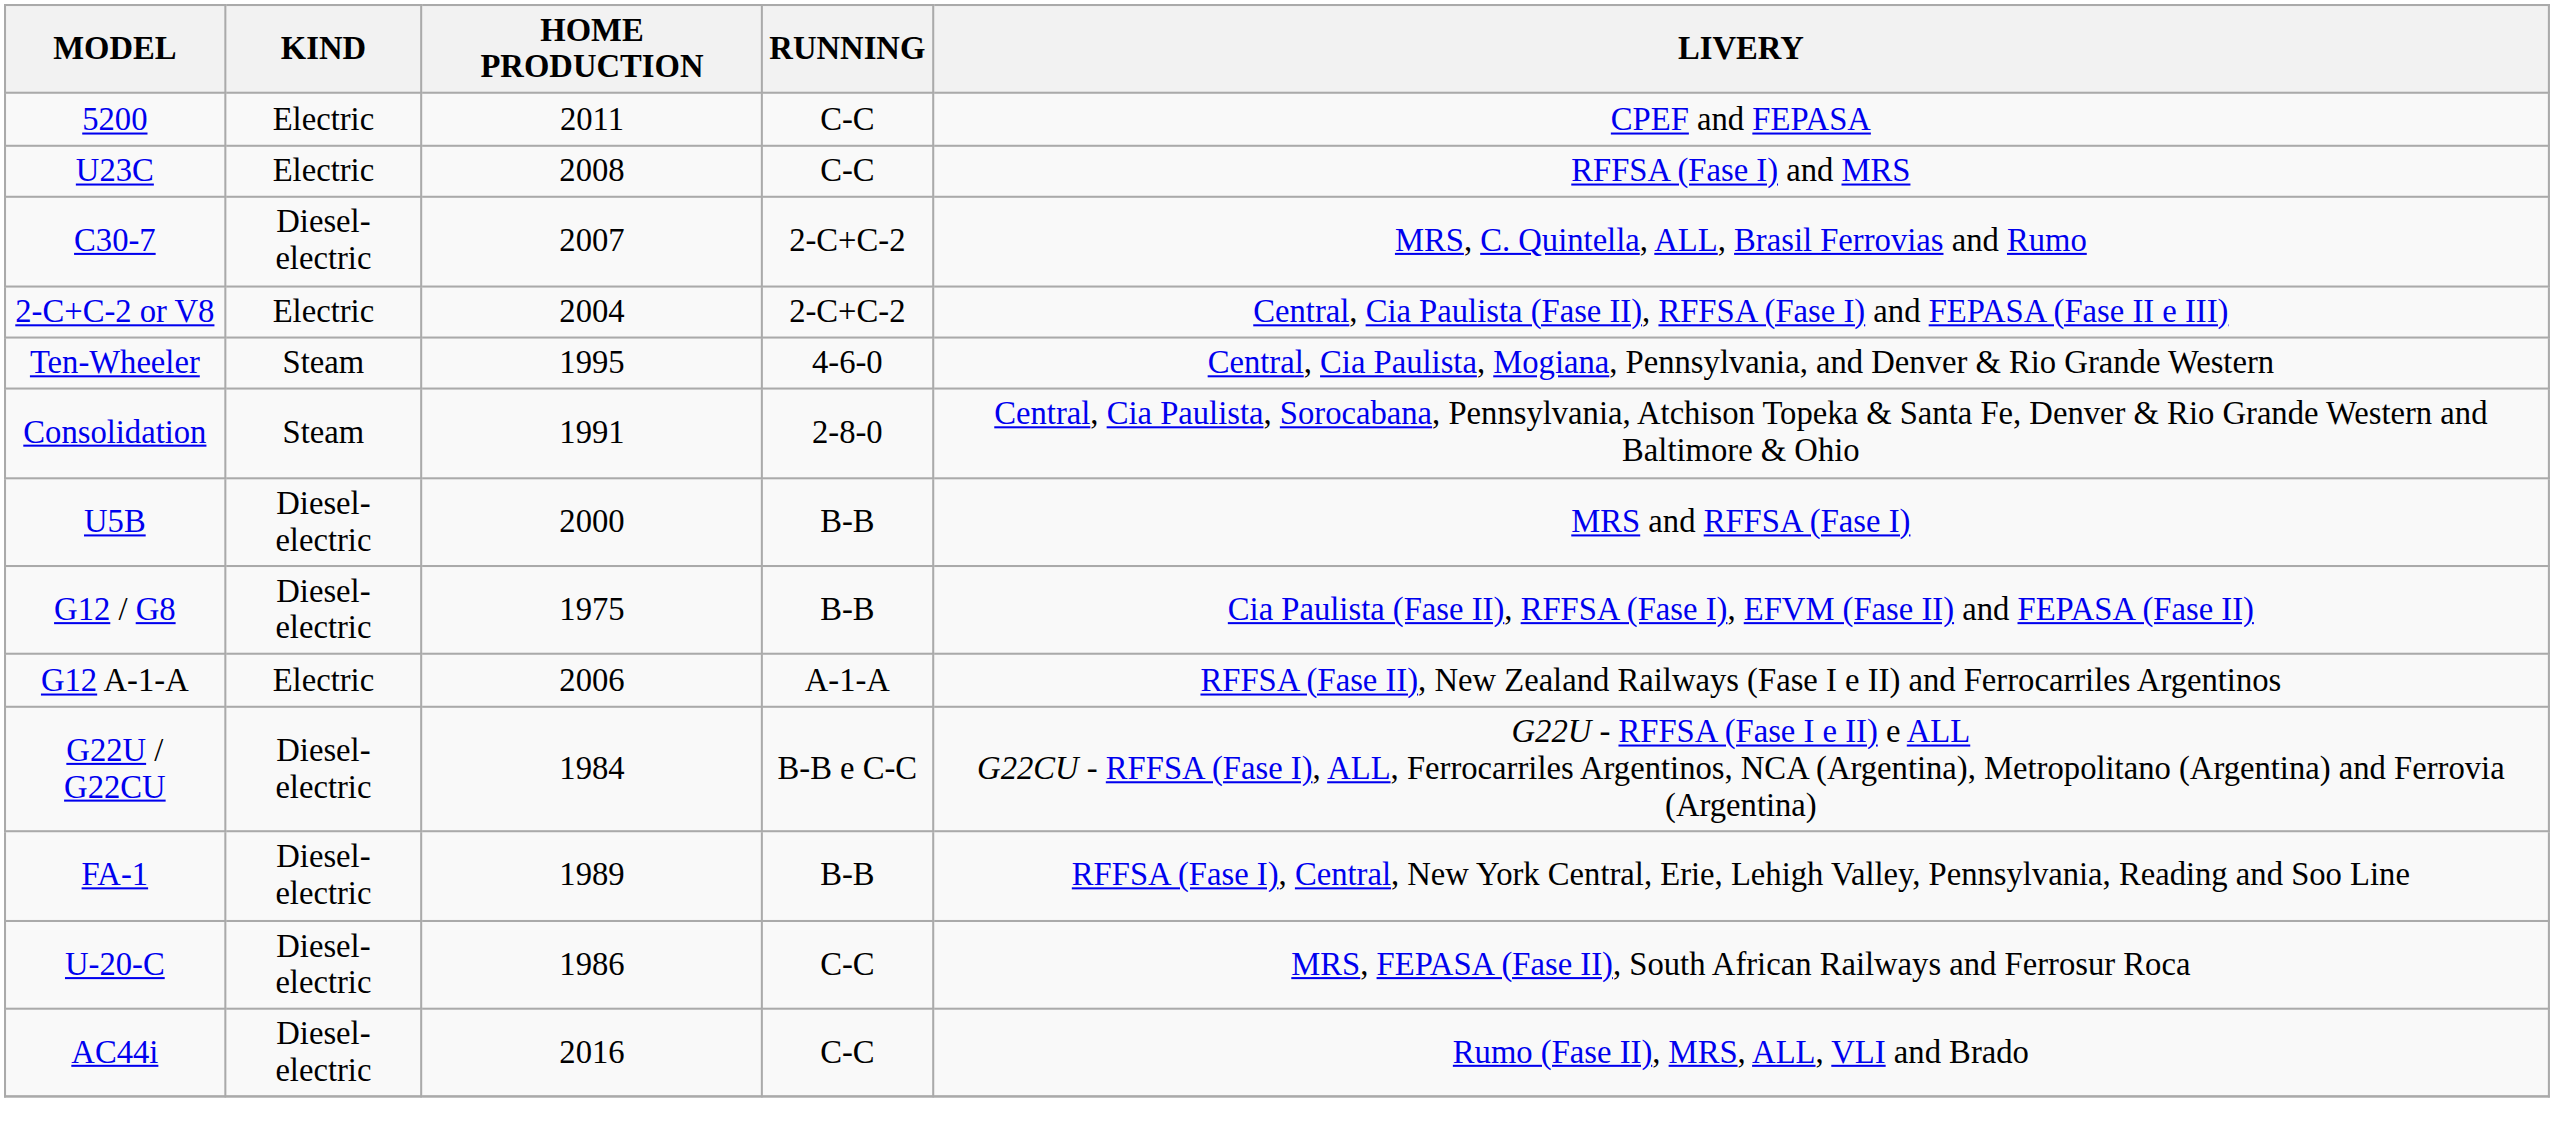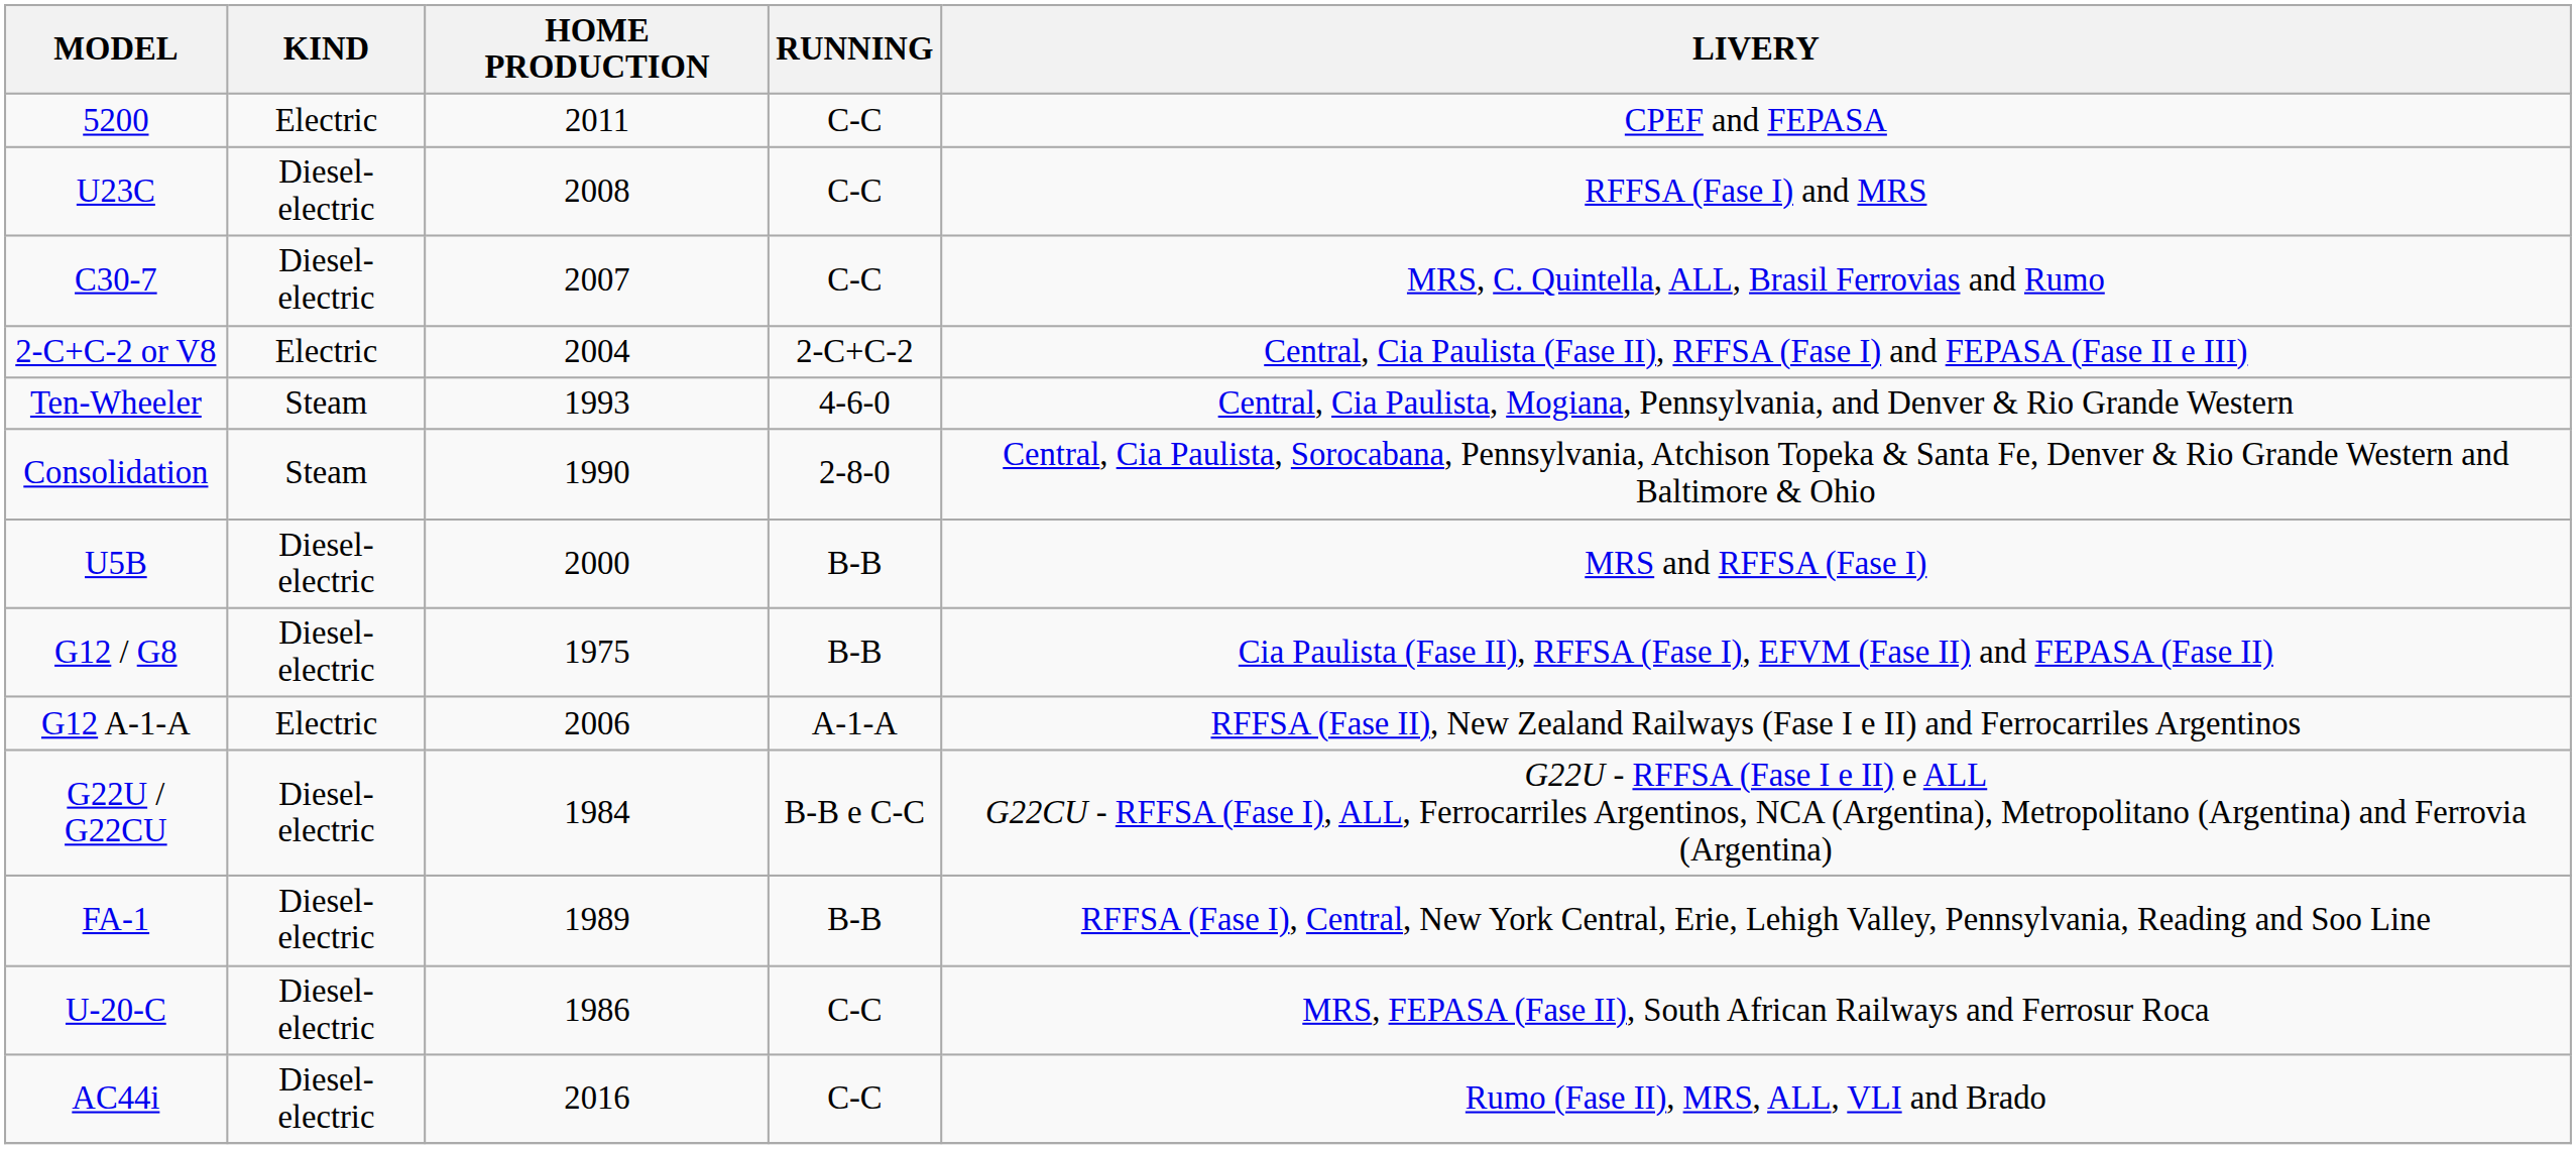 <table class="wikitable sortable">
 <tr>
 <th>MODEL</th>
 <th>KIND</th>
 <th>HOME PRODUCTION</th>
 <th>RUNNING</th>
 <th>LIVERY</th>
 </tr>
 <tr align = "center">
 <td><a href='#'>5200</a></td>
 <td>Electric</td>
 <td>2011</td>
 <td>C-C</td>
 <td><a href='#'>CPEF</a> and <a href='#'>FEPASA</a></td>
 </tr>
 <tr align = "center">
 <td><a href='#'>U23C</a></td>
-<td>Electric</td>
+<td>Diesel-electric</td>
 <td>2008</td>
 <td>C-C</td>
 <td><a href='#'> RFFSA (Fase I)</a> and <a href='#'>MRS</a></td>
 </tr>
 <tr align = "center">
 <td><a href='#'>C30-7</a></td>
 <td>Diesel-electric</td>
 <td>2007</td>
-<td>2-C+C-2</td>
+<td>C-C</td>
 <td><a href='#'>MRS</a>, <a href='#'>C. Quintella</a>, <a href='#'>ALL</a>, <a href='#'>Brasil Ferrovias</a> and <a href='#'>Rumo</a></td>
 </tr>
 <tr align = "center">
 <td><a href='#'>2-C+C-2 or V8</a></td>
 <td>Electric</td>
 <td>2004</td>
 <td>2-C+C-2</td>
 <td><a href='#'>Central</a>, <a href='#'>Cia Paulista (Fase II)</a>, <a href='#'> RFFSA (Fase I)</a> and <a href='#'>FEPASA (Fase II e III)</a></td>
 </tr>
 <tr align = "center">
 <td><a href='#'>Ten-Wheeler</a></td>
 <td>Steam</td>
-<td>1995</td>
+<td>1993</td>
 <td>4-6-0</td>
 <td><a href='#'>Central</a>, <a href='#'>Cia Paulista</a>, <a href='#'>Mogiana</a>, Pennsylvania, and Denver & Rio Grande Western</td>
 </tr>
 <tr align = "center">
 <td><a href='#'>Consolidation</a></td>
 <td>Steam</td>
-<td>1991</td>
+<td>1990</td>
 <td>2-8-0</td>
 <td><a href='#'>Central</a>, <a href='#'>Cia Paulista</a>, <a href='#'>Sorocabana</a>, Pennsylvania, Atchison Topeka & Santa Fe, Denver & Rio Grande Western and Baltimore & Ohio</td>
 </tr>
 <tr align = "center">
 <td><a href='#'>U5B</a></td>
 <td>Diesel-electric</td>
 <td>2000</td>
 <td>B-B</td>
 <td><a href='#'>MRS</a> and <a href='#'>RFFSA (Fase I)</a></td>
 </tr>
 <tr align = "center">
 <td><a href='#'>G12</a> / <a href='#'>G8</a></td>
 <td>Diesel-electric</td>
 <td>1975</td>
 <td>B-B</td>
 <td><a href='#'>Cia Paulista (Fase II)</a>, <a href='#'> RFFSA (Fase I)</a>, <a href='#'>EFVM (Fase II)</a> and <a href='#'>FEPASA (Fase II)</a></td>
 </tr>
 <tr align = "center">
 <td><a href='#'>G12</a> A-1-A</td>
 <td>Electric</td>
 <td>2006</td>
 <td>A-1-A</td>
 <td><a href='#'>RFFSA (Fase II)</a>, New Zealand Railways (Fase I e II) and Ferrocarriles Argentinos</td>
 </tr>
 <tr align = "center">
 <td><a href='#'>G22U</a> / <a href='#'>G22CU</a></td>
 <td>Diesel-electric</td>
 <td>1984</td>
 <td>B-B e C-C</td>
 <td><em>G22U</em> - <a href='#'>RFFSA (Fase I e II)</a> e <a href='#'>ALL</a> <br>  <em>G22CU</em> - <a href='#'>RFFSA (Fase I)</a>, <a href='#'>ALL</a>, Ferrocarriles Argentinos, NCA (Argentina), Metropolitano (Argentina) and Ferrovia (Argentina)</td>
 </tr>
 <tr align = "center">
 <td><a href='#'>FA-1</a></td>
 <td>Diesel-electric</td>
 <td>1989</td>
 <td>B-B</td>
 <td><a href='#'>RFFSA (Fase I)</a>, <a href='#'>Central</a>, New York Central, Erie, Lehigh Valley, Pennsylvania, Reading and Soo Line</td>
 </tr>
 <tr align = "center">
 <td><a href='#'>U-20-C</a></td>
 <td>Diesel-electric</td>
 <td>1986</td>
 <td>C-C</td>
 <td><a href='#'>MRS</a>, <a href='#'>FEPASA (Fase II)</a>, South African Railways and Ferrosur Roca</td>
 </tr>
 <tr align = "center">
 <td><a href='#'>AC44i</a></td>
 <td>Diesel-electric</td>
 <td>2016</td>
 <td>C-C</td>
 <td><a href='#'>Rumo (Fase II)</a>, <a href='#'>MRS</a>, <a href='#'>ALL</a>, <a href='#'>VLI</a> and Brado</td>
 </tr>
 <tr align = "center">
 </tr>
 </table>
